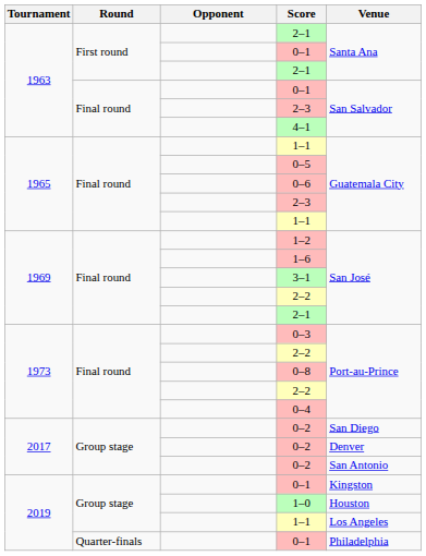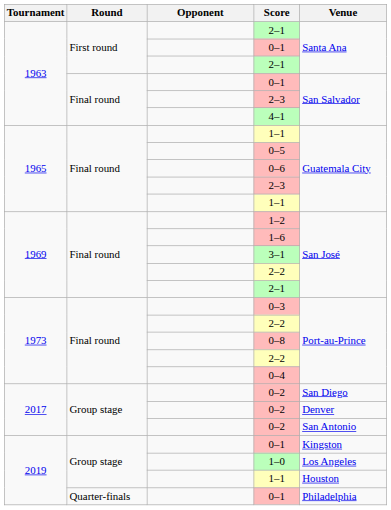 <table class="wikitable sortable" style="text-align:left;">
 <tr>
 <th>Tournament</th>
 <th width=110>Round</th>
 <th width=150>Opponent</th>
 <th width=60>Score</th>
 <th width=120>Venue</th>
 </tr>
 <tr>
 <td rowspan="6" align=center> <a href='#'>1963</a></td>
 <td rowspan="3">First round</td>
 <td></td>
 <td align=center bgcolor="#bbffbb">2–1</td>
 <td rowspan=3><a href='#'>Santa Ana</a></td>
 </tr>
 <tr>
 <td></td>
 <td align=center bgcolor="#ffbbbb">0–1</td>
 </tr>
 <tr>
 <td></td>
 <td align=center bgcolor="#bbffbb">2–1</td>
 </tr>
 <tr>
 <td rowspan=3>Final round</td>
 <td></td>
 <td align=center bgcolor="#ffbbbb">0–1</td>
 <td rowspan=3><a href='#'>San Salvador</a></td>
 </tr>
 <tr>
 <td></td>
 <td align=center bgcolor="#ffbbbb">2–3</td>
 </tr>
 <tr>
 <td></td>
 <td align=center bgcolor="#bbffbb">4–1</td>
 </tr>
 <tr>
 <td rowspan="5" align=center> <a href='#'>1965</a></td>
 <td rowspan="5">Final round</td>
 <td></td>
 <td align=center bgcolor="#ffffbb">1–1</td>
 <td rowspan=5><a href='#'>Guatemala City</a></td>
 </tr>
 <tr>
 <td></td>
 <td align=center bgcolor="#ffbbbb">0–5</td>
 </tr>
 <tr>
 <td></td>
 <td align=center bgcolor="#ffbbbb">0–6</td>
 </tr>
 <tr>
 <td></td>
 <td align=center bgcolor="#ffbbbb">2–3</td>
 </tr>
 <tr>
 <td></td>
 <td align=center bgcolor="#ffffbb">1–1</td>
 </tr>
 <tr>
 <td rowspan="5" align=center> <a href='#'>1969</a></td>
 <td rowspan="5">Final round</td>
 <td></td>
 <td align=center bgcolor="#ffbbbb">1–2</td>
 <td rowspan=5><a href='#'>San José</a></td>
 </tr>
 <tr>
 <td></td>
 <td align=center bgcolor="#ffbbbb">1–6</td>
 </tr>
 <tr>
 <td></td>
 <td align=center bgcolor="#bbffbb">3–1</td>
 </tr>
 <tr>
 <td></td>
 <td align=center bgcolor="#ffffbb">2–2</td>
 </tr>
 <tr>
 <td></td>
 <td align=center bgcolor="#bbffbb">2–1</td>
 </tr>
 <tr>
 <td rowspan="5" align=center> <a href='#'>1973</a></td>
 <td rowspan="5">Final round</td>
 <td></td>
 <td align=center bgcolor="#ffbbbb">0–3</td>
 <td rowspan=5><a href='#'>Port-au-Prince</a></td>
 </tr>
 <tr>
 <td></td>
 <td align=center bgcolor="#ffffbb">2–2</td>
 </tr>
 <tr>
 <td></td>
 <td align=center bgcolor="#ffbbbb">0–8</td>
 </tr>
 <tr>
 <td></td>
 <td align=center bgcolor="#ffffbb">2–2</td>
 </tr>
 <tr>
 <td></td>
 <td align=center bgcolor="#ffbbbb">0–4</td>
 </tr>
 <tr>
 <td rowspan="3" align=center> <a href='#'>2017</a></td>
 <td rowspan="3">Group stage</td>
 <td></td>
 <td align=center bgcolor="#ffbbbb">0–2</td>
 <td><a href='#'>San Diego</a></td>
 </tr>
 <tr>
 <td></td>
 <td align=center bgcolor="#ffbbbb">0–2</td>
 <td><a href='#'>Denver</a></td>
 </tr>
 <tr>
 <td></td>
 <td align=center bgcolor="#ffbbbb">0–2</td>
 <td><a href='#'>San Antonio</a></td>
 </tr>
 <tr>
 <td rowspan="4" align=center>   <a href='#'>2019</a></td>
 <td rowspan="3">Group stage</td>
 <td></td>
 <td align=center bgcolor="#ffbbbb">0–1</td>
 <td><a href='#'>Kingston</a></td>
 </tr>
 <tr>
 <td></td>
 <td align=center bgcolor="#bbffbb">1–0</td>
-<td><a href='#'>Houston</a></td>
+<td><a href='#'>Los Angeles</a></td>
 </tr>
 <tr>
 <td></td>
 <td align=center bgcolor="#ffffbb">1–1</td>
-<td><a href='#'>Los Angeles</a></td>
+<td><a href='#'>Houston</a></td>
 </tr>
 <tr>
 <td>Quarter-finals</td>
 <td></td>
 <td align=center bgcolor="#ffbbbb">0–1</td>
 <td><a href='#'>Philadelphia</a></td>
 </tr>
 </table>
